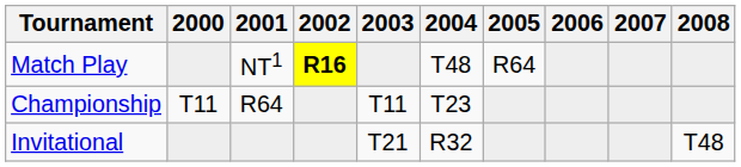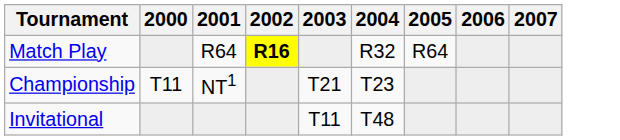 <table class="wikitable" style="text-align:center;">
 <tr>
 <th>Tournament</th>
 <th>2000</th>
 <th>2001</th>
 <th>2002</th>
 <th>2003</th>
 <th>2004</th>
 <th>2005</th>
 <th>2006</th>
 <th>2007</th>
-<th>2008</th>
 </tr>
 <tr>
 <td align="left"><a href='#'>Match Play</a></td>
 <td style="background:#eeeeee;"></td>
-<td>NT<sup>1</sup></td>
+<td>R64</td>
 <td style="background:yellow;"><strong>R16</strong></td>
 <td style="background:#eeeeee;"></td>
-<td>T48</td>
+<td>R32</td>
 <td>R64</td>
-<td style="background:#eeeeee;"></td>
 <td style="background:#eeeeee;"></td>
 <td style="background:#eeeeee;"></td>
 </tr>
 <tr>
 <td align="left"><a href='#'>Championship</a></td>
 <td>T11</td>
-<td>R64</td>
+<td>NT<sup>1</sup></td>
 <td style="background:#eeeeee;"></td>
-<td>T11</td>
+<td>T21</td>
 <td>T23</td>
-<td style="background:#eeeeee;"></td>
 <td style="background:#eeeeee;"></td>
 <td style="background:#eeeeee;"></td>
 <td style="background:#eeeeee;"></td>
 </tr>
 <tr>
 <td align="left"><a href='#'>Invitational</a></td>
 <td style="background:#eeeeee;"></td>
 <td style="background:#eeeeee;"></td>
 <td style="background:#eeeeee;"></td>
-<td>T21</td>
-<td>R32</td>
+<td>T11</td>
+<td>T48</td>
 <td style="background:#eeeeee;"></td>
 <td style="background:#eeeeee;"></td>
 <td style="background:#eeeeee;"></td>
-<td>T48</td>
 </tr>
 </table>
